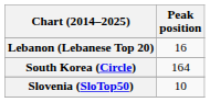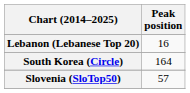 <table class="wikitable sortable plainrowheaders">
 <tr>
 <th scope="col">Chart (2014–2025)</th>
 <th scope="col">Peak<br>position</th>
 </tr>
 <tr>
 </tr>
 <tr>
 </tr>
 <tr>
 </tr>
 <tr>
 </tr>
 <tr>
 </tr>
 <tr>
 </tr>
 <tr>
 </tr>
 <tr>
 </tr>
 <tr>
 </tr>
 <tr>
 </tr>
 <tr>
 </tr>
 <tr>
 </tr>
 <tr>
 </tr>
 <tr>
 </tr>
 <tr>
 </tr>
 <tr>
 </tr>
 <tr>
 </tr>
 <tr>
 </tr>
 <tr>
 </tr>
 <tr>
 <th scope="row">Lebanon (Lebanese Top 20)</th>
 <td style="text-align:center;">16</td>
 </tr>
 <tr>
 </tr>
 <tr>
 </tr>
 <tr>
 </tr>
 <tr>
 </tr>
 <tr>
 </tr>
 <tr>
 </tr>
 <tr>
 </tr>
 <tr>
 <th scope="row">South Korea (<a href='#'>Circle</a>)</th>
 <td align=center>164</td>
 </tr>
 <tr>
 </tr>
 <tr>
 </tr>
 <tr>
 <th scope="row">Slovenia (<a href='#'>SloTop50</a>)</th>
-<td align=center>10</td>
+<td align=center>57</td>
 </tr>
 <tr>
 </tr>
 <tr>
 </tr>
 <tr>
 </tr>
 <tr>
 </tr>
 <tr>
 </tr>
 <tr>
 </tr>
 <tr>
 </tr>
 </table>
